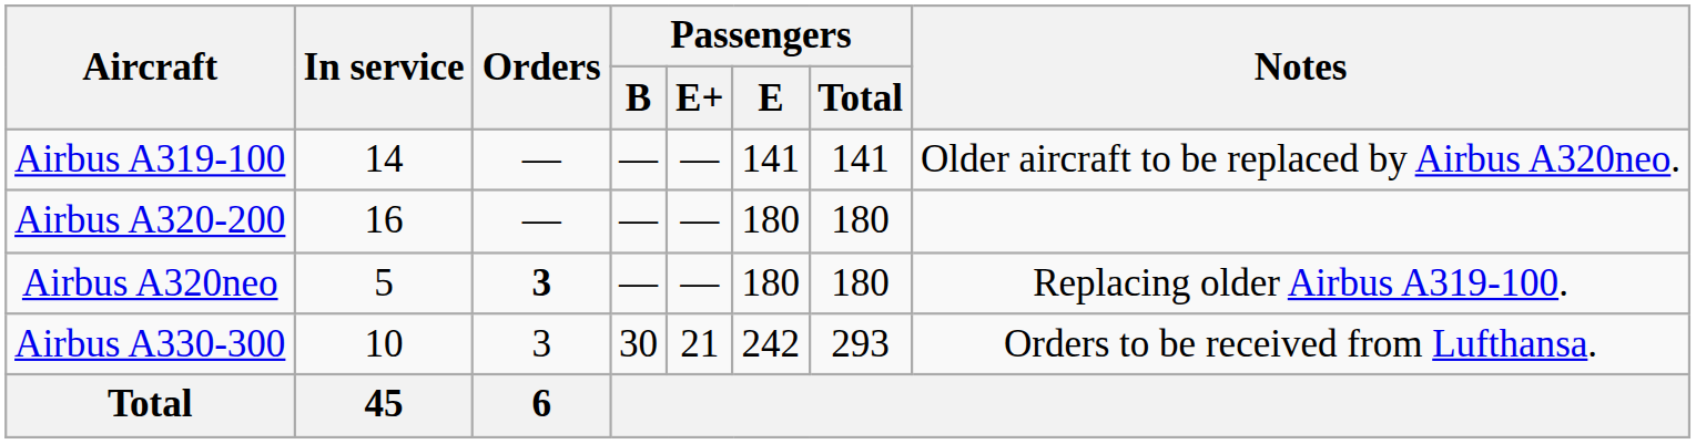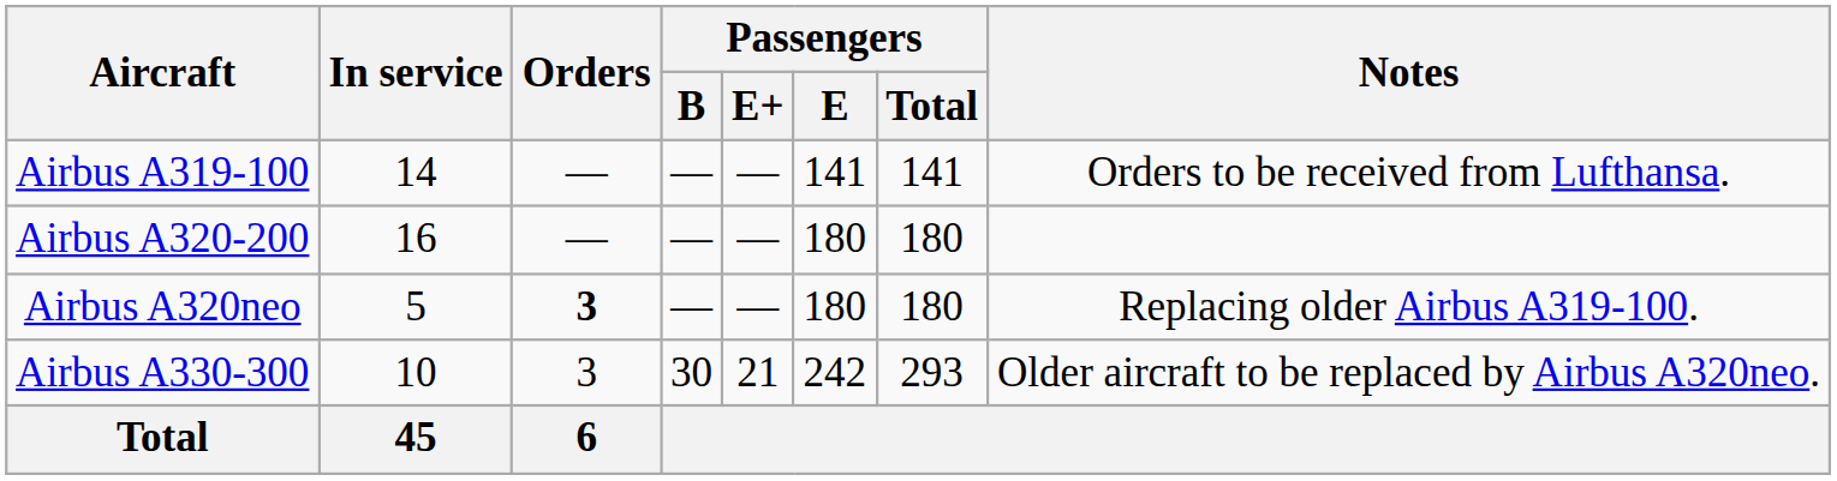 <table class="wikitable" style="margin:1em auto; border-collapse:collapse;text-align:center">
 <tr>
 <th rowspan="2">Aircraft</th>
 <th rowspan="2">In service</th>
 <th rowspan="2">Orders</th>
 <th colspan="4">Passengers</th>
 <th rowspan="2">Notes</th>
 </tr>
 <tr>
 <th><abbr>B</abbr></th>
 <th><abbr>E+</abbr></th>
 <th><abbr>E</abbr></th>
 <th>Total</th>
 </tr>
 <tr>
 <td><a href='#'>Airbus A319-100</a></td>
 <td>14</td>
 <td>—</td>
 <td>—</td>
 <td>—</td>
 <td>141</td>
 <td>141</td>
-<td>Older aircraft to be replaced by <a href='#'>Airbus A320neo</a>.</td>
+<td>Orders to be received from <a href='#'>Lufthansa</a>.</td>
 </tr>
 <tr>
 <td><a href='#'>Airbus A320-200</a></td>
 <td>16</td>
 <td>—</td>
 <td>—</td>
 <td>—</td>
 <td>180</td>
 <td>180</td>
 <td></td>
 </tr>
 <tr>
 <td><a href='#'>Airbus A320neo</a></td>
 <td>5</td>
 <td><strong>3</strong></td>
 <td>—</td>
 <td>—</td>
 <td>180</td>
 <td>180</td>
 <td>Replacing older <a href='#'>Airbus A319-100</a>.</td>
 </tr>
 <tr>
 <td><a href='#'>Airbus A330-300</a></td>
 <td>10</td>
 <td>3</td>
 <td>30</td>
 <td>21</td>
 <td>242</td>
 <td>293</td>
-<td>Orders to be received from <a href='#'>Lufthansa</a>.</td>
+<td>Older aircraft to be replaced by <a href='#'>Airbus A320neo</a>.</td>
 </tr>
 <tr>
 <th>Total</th>
 <th>45</th>
 <th>6</th>
 <th colspan="5"></th>
 </tr>
 </table>
